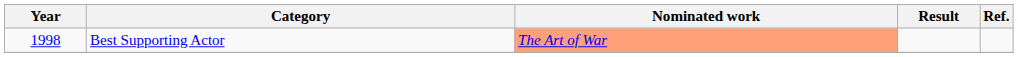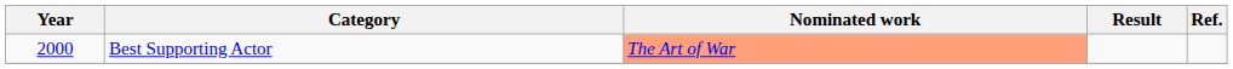 <table class=wikitable>
 <tr>
 <th scope="col" style="width:5em;">Year</th>
 <th scope="col" style="width:28em;">Category</th>
 <th scope="col" style="width:25em;">Nominated work</th>
 <th scope="col" style="width:5em;">Result</th>
 <th>Ref.</th>
 </tr>
 <tr>
-<td style="text-align:center;"><a href='#'>1998</a></td>
+<td style="text-align:center;"><a href='#'>2000</a></td>
 <td><a href='#'>Best Supporting Actor</a></td>
 <td style="background: lightsalmon;"><em><a href='#'>The Art of War</a></em></td>
 <td></td>
 <td align="center"></td>
 </tr>
 <tr>
 </tr>
 </table>
